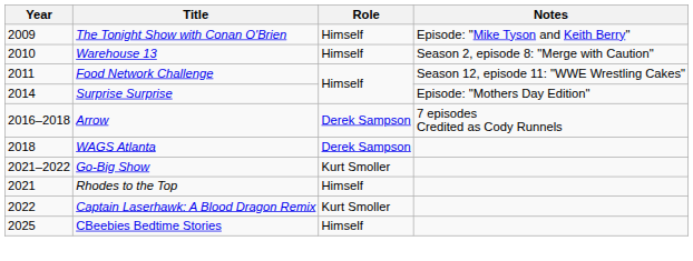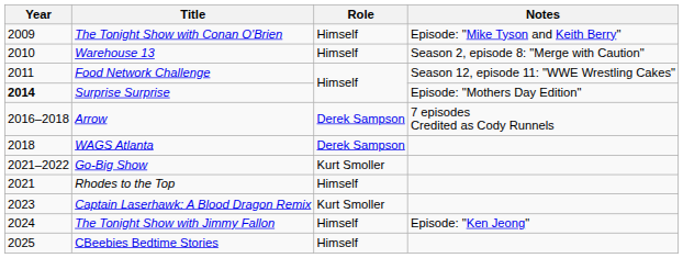 <table class="wikitable sortable">
 <tr>
 <th>Year</th>
 <th>Title</th>
 <th>Role</th>
 <th>Notes</th>
 </tr>
 <tr>
 <td>2009</td>
 <td><em><a href='#'>The Tonight Show with Conan O'Brien</a></em></td>
 <td>Himself</td>
 <td>Episode: "<a href='#'>Mike Tyson</a> and <a href='#'>Keith Berry</a>"</td>
 </tr>
 <tr>
 <td>2010</td>
 <td><em><a href='#'>Warehouse 13</a></em></td>
 <td>Himself</td>
 <td>Season 2, episode 8: "Merge with Caution"</td>
 </tr>
 <tr>
 <td>2011</td>
 <td><em><a href='#'>Food Network Challenge</a></em></td>
 <td rowspan="2">Himself</td>
 <td>Season 12, episode 11: "WWE Wrestling Cakes"</td>
 </tr>
 <tr>
-<td>2014</td>
+<td><strong>2014</strong></td>
 <td><em><a href='#'>Surprise Surprise</a></em></td>
 <td>Episode: "Mothers Day Edition"</td>
 </tr>
 <tr>
 <td>2016–2018</td>
 <td><em><a href='#'>Arrow</a></em></td>
 <td><a href='#'>Derek Sampson</a></td>
 <td>7 episodes<br>Credited as Cody Runnels</td>
 </tr>
 <tr>
 <td>2018</td>
 <td><em><a href='#'>WAGS Atlanta</a></em></td>
 <td><a href='#'>Derek Sampson</a></td>
 <td></td>
 </tr>
 <tr>
 <td>2021–2022</td>
 <td><em><a href='#'>Go-Big Show</a></em></td>
 <td>Kurt Smoller</td>
 <td></td>
 </tr>
 <tr>
 <td>2021</td>
 <td><em>Rhodes to the Top</em></td>
 <td>Himself</td>
 <td></td>
 </tr>
 <tr>
-<td>2022</td>
+<td>2023</td>
 <td><em><a href='#'>Captain Laserhawk: A Blood Dragon Remix</a></em></td>
 <td>Kurt Smoller</td>
 <td></td>
+</tr>
+<tr>
+<td>2024</td>
+<td><em><a href='#'>The Tonight Show with Jimmy Fallon</a></em></td>
+<td>Himself</td>
+<td>Episode: "<a href='#'>Ken Jeong</a>"</td>
 </tr>
 <tr>
 <td>2025</td>
 <td><a href='#'>CBeebies Bedtime Stories</a></td>
 <td>Himself</td>
 <td></td>
 </tr>
 </table>
